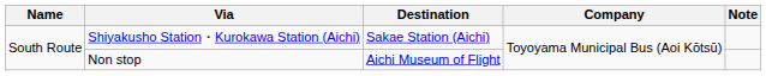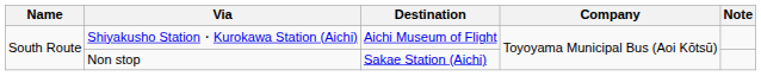 <table class="wikitable">
 <tr>
 <th>Name</th>
 <th>Via</th>
 <th>Destination</th>
 <th>Company</th>
 <th>Note</th>
 </tr>
 <tr>
 <td rowspan="2">South Route</td>
 <td><a href='#'>Shiyakusho Station</a>・<a href='#'>Kurokawa Station (Aichi)</a></td>
-<td><a href='#'>Sakae Station (Aichi)</a></td>
+<td><a href='#'>Aichi Museum of Flight</a></td>
 <td rowspan="2">Toyoyama Municipal Bus (Aoi Kōtsū)</td>
 <td></td>
 </tr>
 <tr>
 <td>Non stop</td>
-<td><a href='#'>Aichi Museum of Flight</a></td>
+<td><a href='#'>Sakae Station (Aichi)</a></td>
 <td></td>
 </tr>
 </table>
